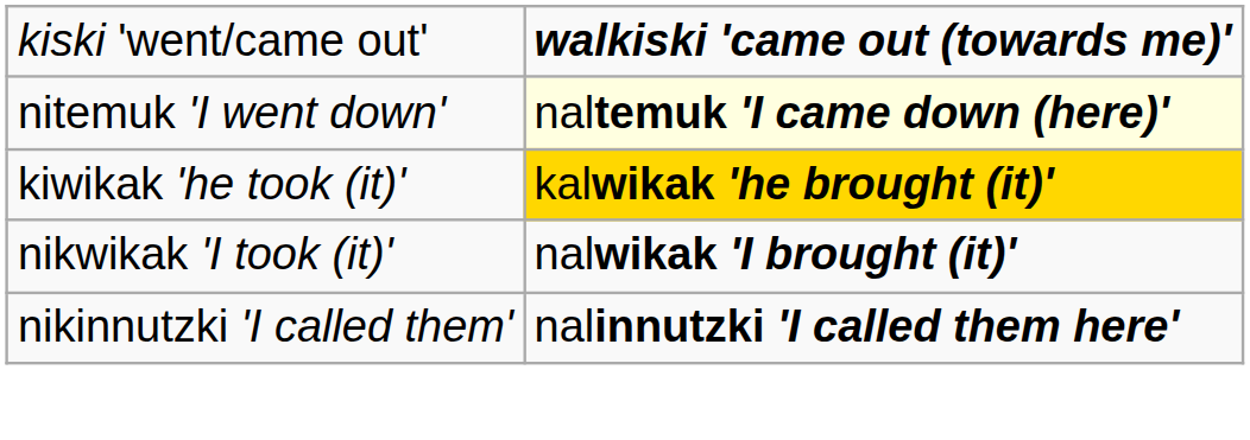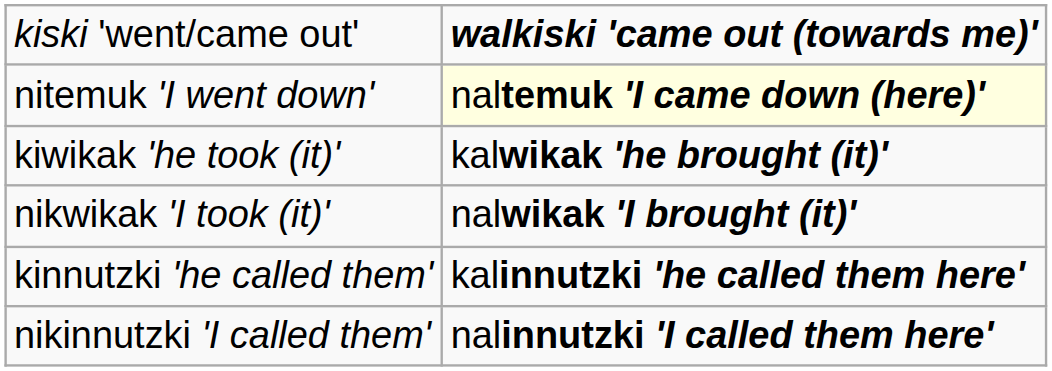 <table class=wikitable style="margin: 1em auto 1em auto">
 <tr>
 <td><em>kiski</em> 'went/came out'</td>
 <td><strong><em>wal<strong>kiski<em> 'came out (towards me)'</td>
 </tr>
 <tr>
 <td></em>nitemuk<em> 'I went down'</td>
 <td style="background: lightyellow;"></em>n</strong>al<strong>temuk<em> 'I came down (here)'</td>
 </tr>
 <tr>
 <td></em>kiwikak<em> 'he took (it)'</td>
-<td style="background: gold;"></em>k</strong>al<strong>wikak<em> 'he brought (it)'</td>
+<td></em>k</strong>al<strong>wikak<em> 'he brought (it)'</td>
 </tr>
 <tr>
 <td></em>nikwikak<em> 'I took (it)'</td>
 <td></em>n</strong>al<strong>wikak<em> 'I brought (it)'</td>
 </tr>
 <tr>
+<td></em>kinnutzki<em> 'he called them'</td>
+<td></em>k</strong>al<strong>innutzki<em> 'he called them here'</td>
+</tr>
+<tr>
 <td></em>nikinnutzki<em> 'I called them'</td>
 <td></em>n</strong>al<strong>innutzki<em> 'I called them here'</td>
 </tr>
 </table>
